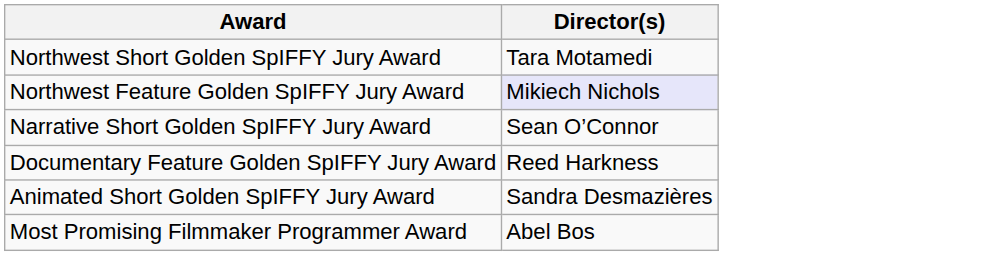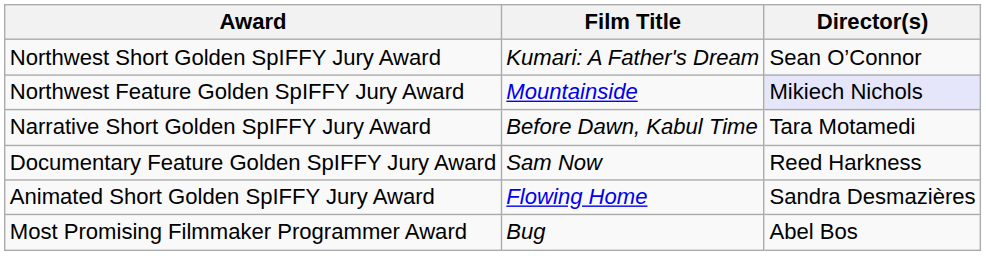 <table class="wikitable">
 <tr>
 <th>Award</th>
+<th>Film Title</th>
 <th>Director(s)</th>
 </tr>
 <tr>
 <td>Northwest Short Golden SpIFFY Jury Award</td>
-<td>Tara Motamedi</td>
+<td><em>Kumari: A Father's Dream</em></td>
+<td>Sean O’Connor</td>
 </tr>
 <tr>
 <td>Northwest Feature Golden SpIFFY Jury Award</td>
+<td><em><a href='#'>Mountainside</a></em></td>
 <td style="background: lavender;">Mikiech Nichols</td>
 </tr>
 <tr>
 <td>Narrative Short Golden SpIFFY Jury Award</td>
-<td>Sean O’Connor</td>
+<td><em>Before Dawn, Kabul Time</em></td>
+<td>Tara Motamedi</td>
 </tr>
 <tr>
 <td>Documentary Feature Golden SpIFFY Jury Award</td>
+<td><em>Sam Now</em></td>
 <td>Reed Harkness</td>
 </tr>
 <tr>
 <td>Animated Short Golden SpIFFY Jury Award</td>
+<td><em><a href='#'>Flowing Home</a></em></td>
 <td>Sandra Desmazières</td>
 </tr>
 <tr>
 <td>Most Promising Filmmaker Programmer Award</td>
+<td><em>Bug</em></td>
 <td>Abel Bos</td>
 </tr>
 </table>
